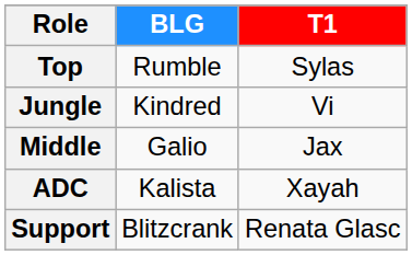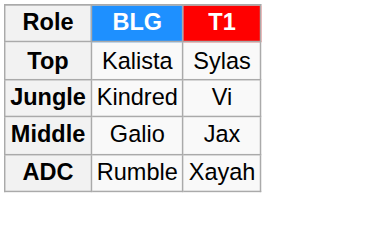 <table class="wikitable plainrowheaders" style="text-align:center;margin:0">
 <tr>
 </tr>
 <tr>
 <th>Role</th>
 <th style="background:DodgerBlue; color:white;">BLG</th>
 <th style="background:Red; color:white;">T1</th>
 </tr>
 <tr>
 <th scope=row style="text-align:center">Top</th>
-<td>Rumble</td>
+<td>Kalista</td>
 <td>Sylas</td>
 </tr>
 <tr>
 <th scope=row style="text-align:center">Jungle</th>
 <td>Kindred</td>
 <td>Vi</td>
 </tr>
 <tr>
 <th scope=row style="text-align:center">Middle</th>
 <td>Galio</td>
 <td>Jax</td>
 </tr>
 <tr>
 <th scope=row style="text-align:center">ADC</th>
-<td>Kalista</td>
+<td>Rumble</td>
 <td>Xayah</td>
 </tr>
-<tr>
-<th scope=row style="text-align:center">Support</th>
-<td>Blitzcrank</td>
-<td>Renata Glasc</td>
-</tr>
 </table>
